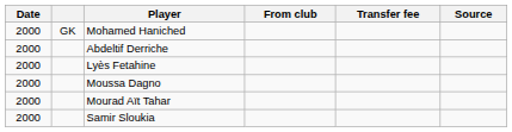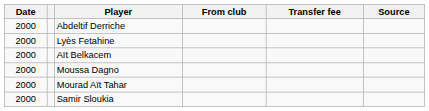 <table class="wikitable sortable" style="width:70%; text-align:center; font-size:85%; text-align:centre;">
 <tr>
 <th><strong>Date</strong></th>
 <th><strong></strong></th>
 <th><strong>Player</strong></th>
 <th><strong>From club</strong></th>
 <th><strong>Transfer fee</strong></th>
 <th><strong>Source</strong></th>
-</tr>
-<tr>
-<td>2000</td>
-<td>GK</td>
-<td align="left"> Mohamed Haniched</td>
-<td></td>
-<td></td>
-<td></td>
 </tr>
 <tr>
 <td>2000</td>
 <td></td>
 <td align="left"> Abdeltif Derriche</td>
 <td></td>
 <td></td>
 <td></td>
 </tr>
 <tr>
 <td>2000</td>
 <td></td>
 <td align="left"> Lyès Fetahine</td>
+<td></td>
+<td></td>
+<td></td>
+</tr>
+<tr>
+<td>2000</td>
+<td></td>
+<td align="left"> Aït Belkacem</td>
 <td></td>
 <td></td>
 <td></td>
 </tr>
 <tr>
 <td>2000</td>
 <td></td>
 <td align="left"> Moussa Dagno</td>
 <td></td>
 <td></td>
 <td></td>
 </tr>
 <tr>
 <td>2000</td>
 <td></td>
 <td align="left"> Mourad Aït Tahar</td>
 <td></td>
 <td></td>
 <td></td>
 </tr>
 <tr>
 <td>2000</td>
 <td></td>
 <td align="left"> Samir Sloukia</td>
 <td></td>
 <td></td>
 <td></td>
 </tr>
 </table>
